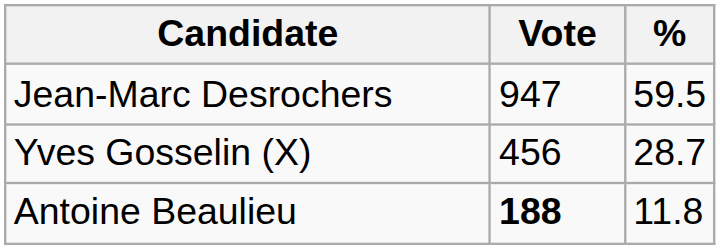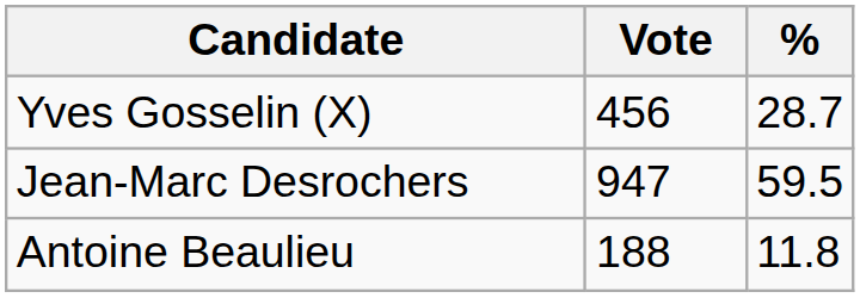 <table class="wikitable">
 <tr>
 <th bgcolor="#DDDDFF" width="200px">Candidate</th>
 <th bgcolor="#DDDDFF" width="50px">Vote</th>
 <th bgcolor="#DDDDFF" width="30px">%</th>
 </tr>
 <tr>
+<td>Yves Gosselin (X)</td>
+<td>456</td>
+<td>28.7</td>
+</tr>
+<tr>
 <td>Jean-Marc Desrochers</td>
 <td>947</td>
 <td>59.5</td>
 </tr>
 <tr>
-<td>Yves Gosselin (X)</td>
-<td>456</td>
-<td>28.7</td>
-</tr>
-<tr>
 <td>Antoine Beaulieu</td>
-<td><strong>188</strong></td>
+<td>188</td>
 <td>11.8</td>
 </tr>
 </table>
